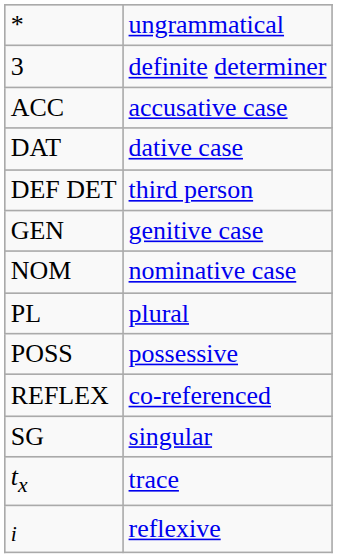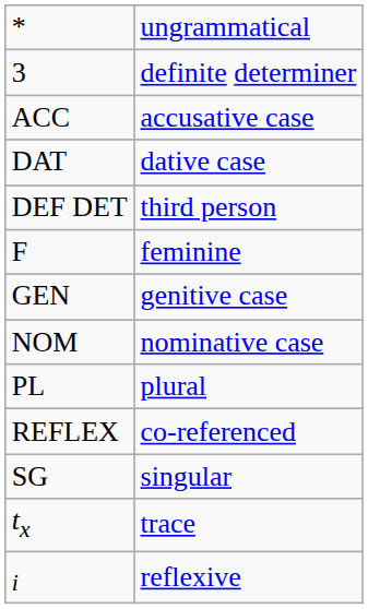 <table class="wikitable">
 <tr>
 <td>*</td>
 <td><a href='#'>ungrammatical</a></td>
 </tr>
 <tr>
 <td>3</td>
 <td><a href='#'>definite</a> <a href='#'>determiner</a></td>
 </tr>
 <tr>
 <td>ACC</td>
 <td><a href='#'>accusative case</a></td>
 </tr>
 <tr>
 <td>DAT</td>
 <td><a href='#'>dative case</a></td>
 </tr>
 <tr>
 <td>DEF DET</td>
 <td><a href='#'>third person</a></td>
 </tr>
 <tr>
+<td>F</td>
+<td><a href='#'>feminine</a></td>
+</tr>
+<tr>
 <td>GEN</td>
 <td><a href='#'>genitive case</a></td>
 </tr>
 <tr>
 <td>NOM</td>
 <td><a href='#'>nominative case</a></td>
 </tr>
 <tr>
 <td>PL</td>
 <td><a href='#'>plural</a></td>
-</tr>
-<tr>
-<td>POSS</td>
-<td><a href='#'>possessive</a></td>
 </tr>
 <tr>
 <td>REFLEX</td>
 <td><a href='#'>co-referenced</a></td>
 </tr>
 <tr>
 <td>SG</td>
 <td><a href='#'>singular</a></td>
 </tr>
 <tr>
 <td><em>t<sub>x</sub></em></td>
 <td><a href='#'>trace</a></td>
 </tr>
 <tr>
 <td><em><sub>i</sub></em></td>
 <td><a href='#'>reflexive</a></td>
 </tr>
 </table>
